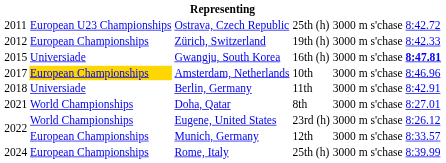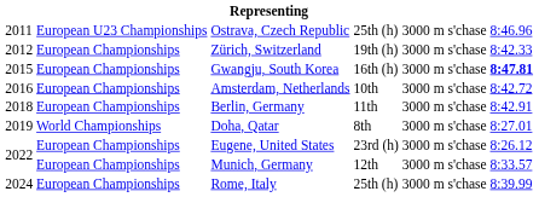 <table>
 <tr>
 <th colspan="6">Representing </th>
 </tr>
 <tr>
 <td>2011</td>
 <td><a href='#'>European U23 Championships</a></td>
 <td><a href='#'>Ostrava, Czech Republic</a></td>
 <td>25th (h)</td>
 <td>3000 m s'chase</td>
-<td><a href='#'>8:42.72</a></td>
+<td><a href='#'>8:46.96</a></td>
 </tr>
 <tr>
 <td>2012</td>
 <td><a href='#'>European Championships</a></td>
 <td><a href='#'>Zürich, Switzerland</a></td>
 <td>19th (h)</td>
 <td>3000 m s'chase</td>
 <td><a href='#'>8:42.33</a></td>
 </tr>
 <tr>
 <td>2015</td>
-<td><a href='#'>Universiade</a></td>
+<td><a href='#'>European Championships</a></td>
 <td><a href='#'>Gwangju, South Korea</a></td>
 <td>16th (h)</td>
 <td>3000 m s'chase</td>
 <td><strong><a href='#'>8:47.81</a></strong></td>
 </tr>
 <tr>
-<td>2017</td>
-<td style="background: gold;"><a href='#'>European Championships</a></td>
+<td>2016</td>
+<td><a href='#'>European Championships</a></td>
 <td><a href='#'>Amsterdam, Netherlands</a></td>
 <td>10th</td>
 <td>3000 m s'chase</td>
-<td><a href='#'>8:46.96</a></td>
+<td><a href='#'>8:42.72</a></td>
 </tr>
 <tr>
 <td>2018</td>
-<td><a href='#'>Universiade</a></td>
+<td><a href='#'>European Championships</a></td>
 <td><a href='#'>Berlin, Germany</a></td>
 <td>11th</td>
 <td>3000 m s'chase</td>
 <td><a href='#'>8:42.91</a></td>
 </tr>
 <tr>
-<td>2021</td>
+<td>2019</td>
 <td><a href='#'>World Championships</a></td>
 <td><a href='#'>Doha, Qatar</a></td>
 <td>8th</td>
 <td>3000 m s'chase</td>
 <td><a href='#'>8:27.01</a></td>
 </tr>
 <tr>
 <td rowspan=2>2022</td>
-<td><a href='#'>World Championships</a></td>
+<td><a href='#'>European Championships</a></td>
 <td><a href='#'>Eugene, United States</a></td>
 <td>23rd (h)</td>
 <td>3000 m s'chase</td>
 <td><a href='#'>8:26.12</a></td>
 </tr>
 <tr>
 <td><a href='#'>European Championships</a></td>
 <td><a href='#'>Munich, Germany</a></td>
 <td>12th</td>
 <td>3000 m s'chase</td>
 <td><a href='#'>8:33.57</a></td>
 </tr>
 <tr>
 <td>2024</td>
 <td><a href='#'>European Championships</a></td>
 <td><a href='#'>Rome, Italy</a></td>
 <td>25th (h)</td>
 <td>3000 m s'chase</td>
 <td><a href='#'>8:39.99</a></td>
 </tr>
 </table>
